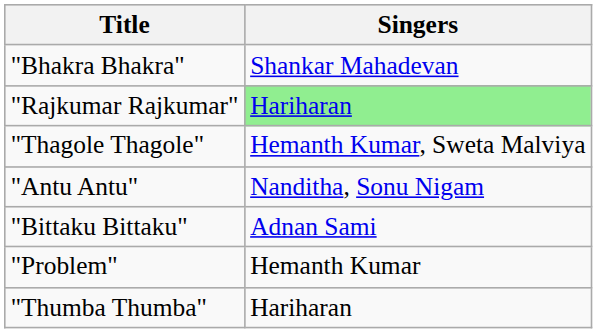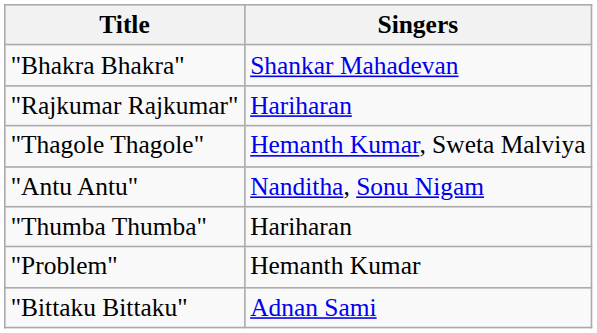 <table class="wikitable sortable">
 <tr>
 <th>Title</th>
 <th>Singers</th>
 </tr>
 <tr>
 <td>"Bhakra Bhakra"</td>
 <td><a href='#'>Shankar Mahadevan</a></td>
 </tr>
 <tr>
 <td>"Rajkumar Rajkumar"</td>
-<td style="background: lightgreen;"><a href='#'>Hariharan</a></td>
+<td><a href='#'>Hariharan</a></td>
 </tr>
 <tr>
 <td>"Thagole Thagole"</td>
 <td><a href='#'>Hemanth Kumar</a>, Sweta Malviya</td>
 </tr>
 <tr>
 <td>"Antu Antu"</td>
 <td><a href='#'>Nanditha</a>, <a href='#'>Sonu Nigam</a></td>
 </tr>
 <tr>
-<td>"Bittaku Bittaku"</td>
-<td><a href='#'>Adnan Sami</a></td>
+<td>"Thumba Thumba"</td>
+<td>Hariharan</td>
 </tr>
 <tr>
 <td>"Problem"</td>
 <td>Hemanth Kumar</td>
 </tr>
 <tr>
-<td>"Thumba Thumba"</td>
-<td>Hariharan</td>
+<td>"Bittaku Bittaku"</td>
+<td><a href='#'>Adnan Sami</a></td>
 </tr>
 </table>
